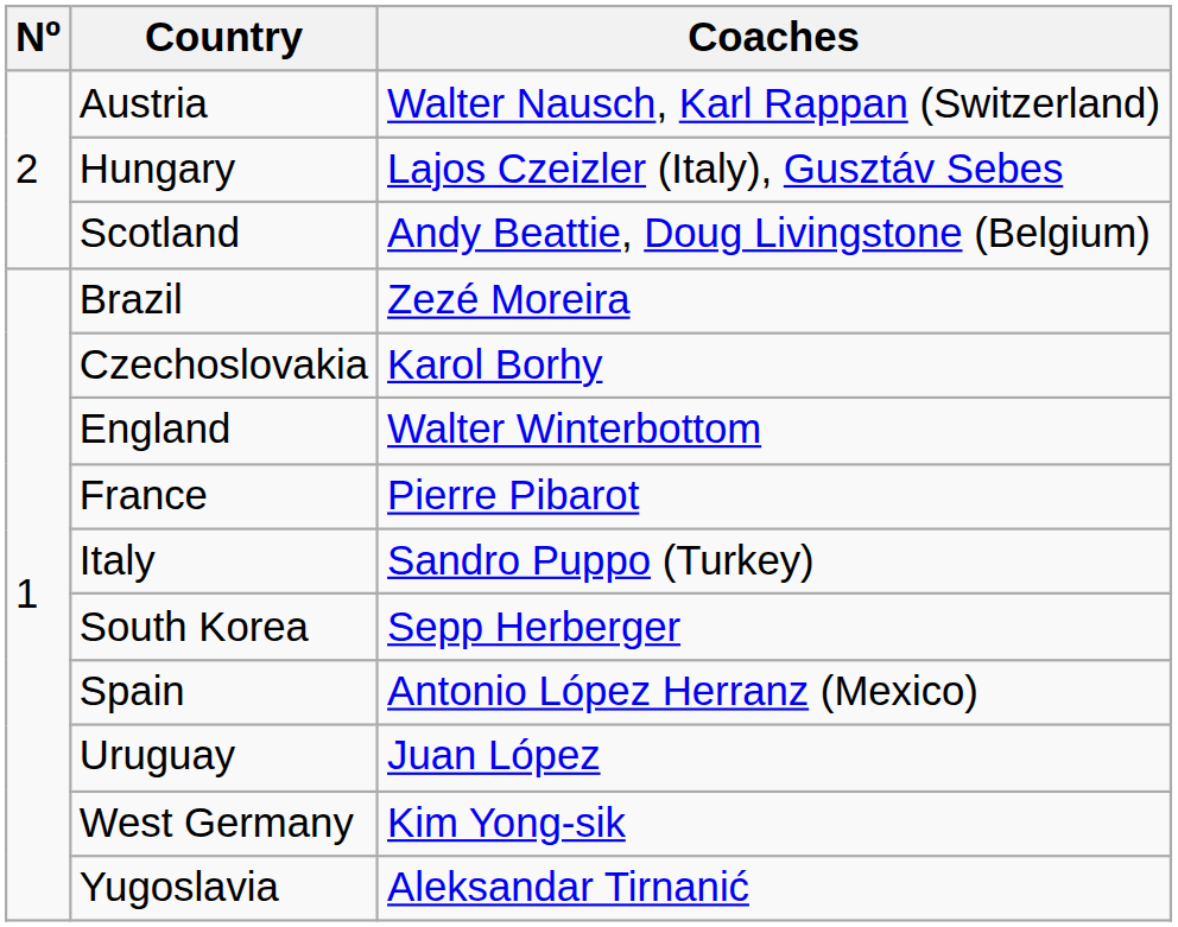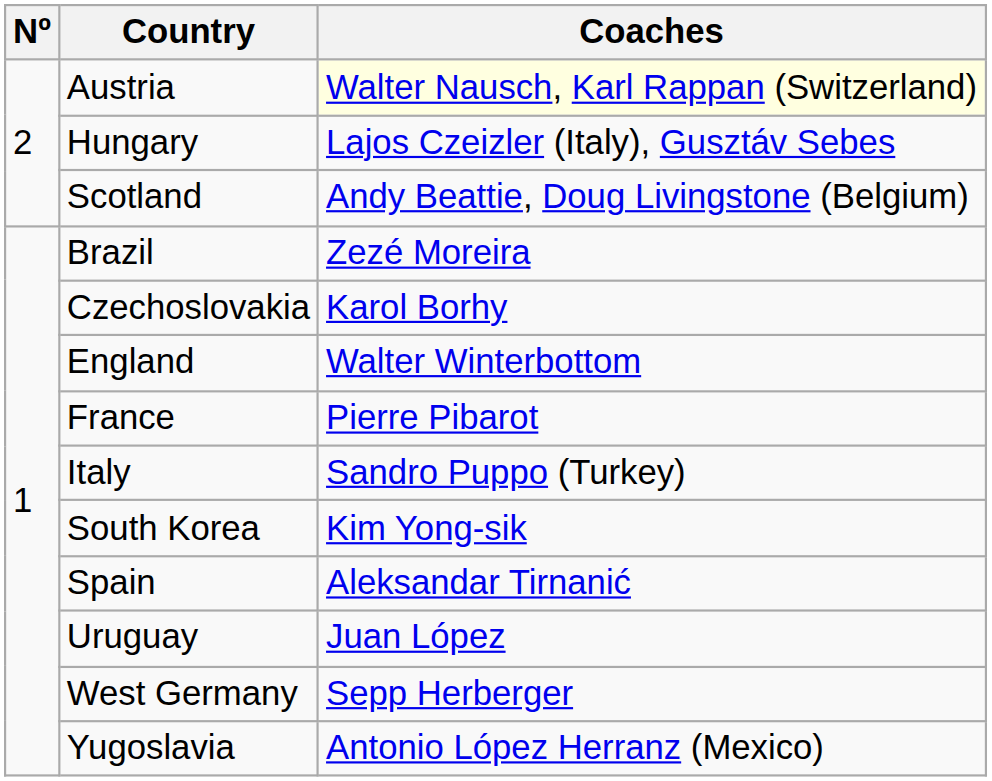 <table class="wikitable">
 <tr>
 <th>Nº</th>
 <th>Country</th>
 <th>Coaches</th>
 </tr>
 <tr>
 <td rowspan="3">2</td>
 <td> Austria</td>
-<td><a href='#'>Walter Nausch</a>, <a href='#'>Karl Rappan</a> (Switzerland)</td>
+<td style="background: lightyellow;"><a href='#'>Walter Nausch</a>, <a href='#'>Karl Rappan</a> (Switzerland)</td>
 </tr>
 <tr>
 <td> Hungary</td>
 <td><a href='#'>Lajos Czeizler</a> (Italy), <a href='#'>Gusztáv Sebes</a></td>
 </tr>
 <tr>
 <td> Scotland</td>
 <td><a href='#'>Andy Beattie</a>, <a href='#'>Doug Livingstone</a> (Belgium)</td>
 </tr>
 <tr>
 <td rowspan="10">1</td>
 <td> Brazil</td>
 <td><a href='#'>Zezé Moreira</a></td>
 </tr>
 <tr>
 <td> Czechoslovakia</td>
 <td><a href='#'>Karol Borhy</a></td>
 </tr>
 <tr>
 <td> England</td>
 <td><a href='#'>Walter Winterbottom</a></td>
 </tr>
 <tr>
 <td> France</td>
 <td><a href='#'>Pierre Pibarot</a></td>
 </tr>
 <tr>
 <td> Italy</td>
 <td><a href='#'>Sandro Puppo</a> (Turkey)</td>
 </tr>
 <tr>
 <td> South Korea</td>
-<td><a href='#'>Sepp Herberger</a></td>
+<td><a href='#'>Kim Yong-sik</a></td>
 </tr>
 <tr>
 <td> Spain</td>
-<td><a href='#'>Antonio López Herranz</a> (Mexico)</td>
+<td><a href='#'>Aleksandar Tirnanić</a></td>
 </tr>
 <tr>
 <td> Uruguay</td>
 <td><a href='#'>Juan López</a></td>
 </tr>
 <tr>
 <td> West Germany</td>
-<td><a href='#'>Kim Yong-sik</a></td>
+<td><a href='#'>Sepp Herberger</a></td>
 </tr>
 <tr>
 <td> Yugoslavia</td>
-<td><a href='#'>Aleksandar Tirnanić</a></td>
+<td><a href='#'>Antonio López Herranz</a> (Mexico)</td>
 </tr>
 </table>
